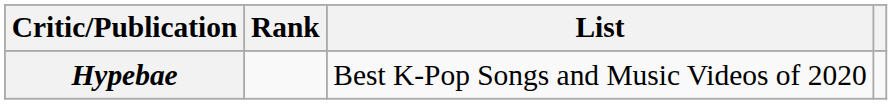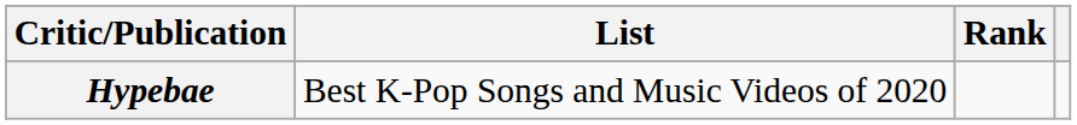 <table class="wikitable plainrowheaders">
 <tr>
 <th scope="col">Critic/Publication</th>
+<th scope="col">List</th>
 <th scope="col">Rank</th>
-<th scope="col">List</th>
 <th scope="col" class="unsortable"></th>
 </tr>
 <tr>
 <th scope="row"><em>Hypebae</em></th>
+<td>Best K-Pop Songs and Music Videos of 2020</td>
 <td></td>
-<td>Best K-Pop Songs and Music Videos of 2020</td>
 <td style="text-align:center"></td>
 </tr>
 </table>
